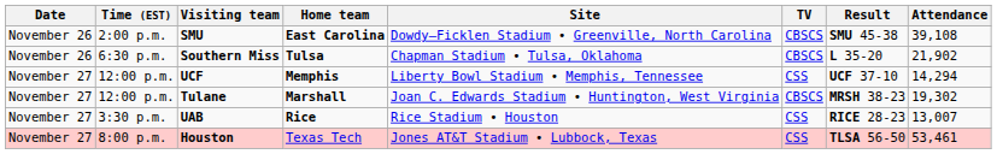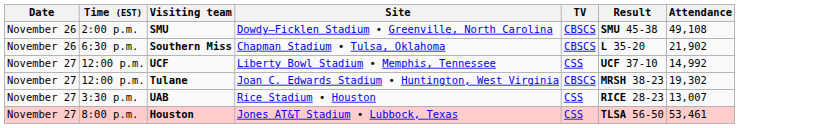 <table class="wikitable" style="font-size:95%;">
 <tr>
 <th>Date</th>
 <th>Time <small>(EST)</small></th>
 <th>Visiting team</th>
-<th>Home team</th>
 <th>Site</th>
 <th>TV</th>
 <th>Result</th>
 <th>Attendance</th>
 </tr>
 <tr bgcolor=>
 <td>November 26</td>
 <td>2:00 p.m.</td>
 <td><strong>SMU</strong></td>
-<td><strong>East Carolina</strong></td>
 <td><a href='#'>Dowdy–Ficklen Stadium</a> • <a href='#'>Greenville, North Carolina</a></td>
 <td><a href='#'>CBSCS</a></td>
 <td><strong>SMU</strong> 45-38</td>
-<td>39,108</td>
+<td>49,108</td>
 </tr>
 <tr bgcolor=>
 <td>November 26</td>
 <td>6:30 p.m.</td>
 <td><strong>Southern Miss</strong></td>
-<td><strong>Tulsa</strong></td>
 <td><a href='#'>Chapman Stadium</a> • <a href='#'>Tulsa, Oklahoma</a></td>
 <td><a href='#'>CBSCS</a></td>
 <td><strong>L</strong> 35-20</td>
 <td>21,902</td>
 </tr>
 <tr bgcolor=>
 <td>November 27</td>
 <td>12:00 p.m.</td>
 <td><strong>UCF</strong></td>
-<td><strong>Memphis</strong></td>
 <td><a href='#'>Liberty Bowl Stadium</a> • <a href='#'>Memphis, Tennessee</a></td>
 <td><a href='#'>CSS</a></td>
 <td><strong>UCF</strong> 37-10</td>
-<td>14,294</td>
+<td>14,992</td>
 </tr>
 <tr bgcolor=>
 <td>November 27</td>
 <td>12:00 p.m.</td>
 <td><strong>Tulane</strong></td>
-<td><strong>Marshall</strong></td>
 <td><a href='#'>Joan C. Edwards Stadium</a> • <a href='#'>Huntington, West Virginia</a></td>
 <td><a href='#'>CBSCS</a></td>
 <td><strong>MRSH</strong> 38-23</td>
 <td>19,302</td>
 </tr>
 <tr bgcolor=>
 <td>November 27</td>
 <td>3:30 p.m.</td>
 <td><strong>UAB</strong></td>
-<td><strong>Rice</strong></td>
 <td><a href='#'>Rice Stadium</a> • <a href='#'>Houston</a></td>
 <td><a href='#'>CSS</a></td>
 <td><strong>RICE</strong> 28-23</td>
 <td>13,007</td>
 </tr>
 <tr bgcolor=#ffcccc>
 <td>November 27</td>
 <td>8:00 p.m.</td>
 <td><strong>Houston</strong></td>
-<td><a href='#'>Texas Tech</a></td>
 <td><a href='#'>Jones AT&T Stadium</a> • <a href='#'>Lubbock, Texas</a></td>
 <td><a href='#'>CSS</a></td>
 <td><strong>TLSA</strong> 56-50</td>
 <td>53,461</td>
 </tr>
 </table>
